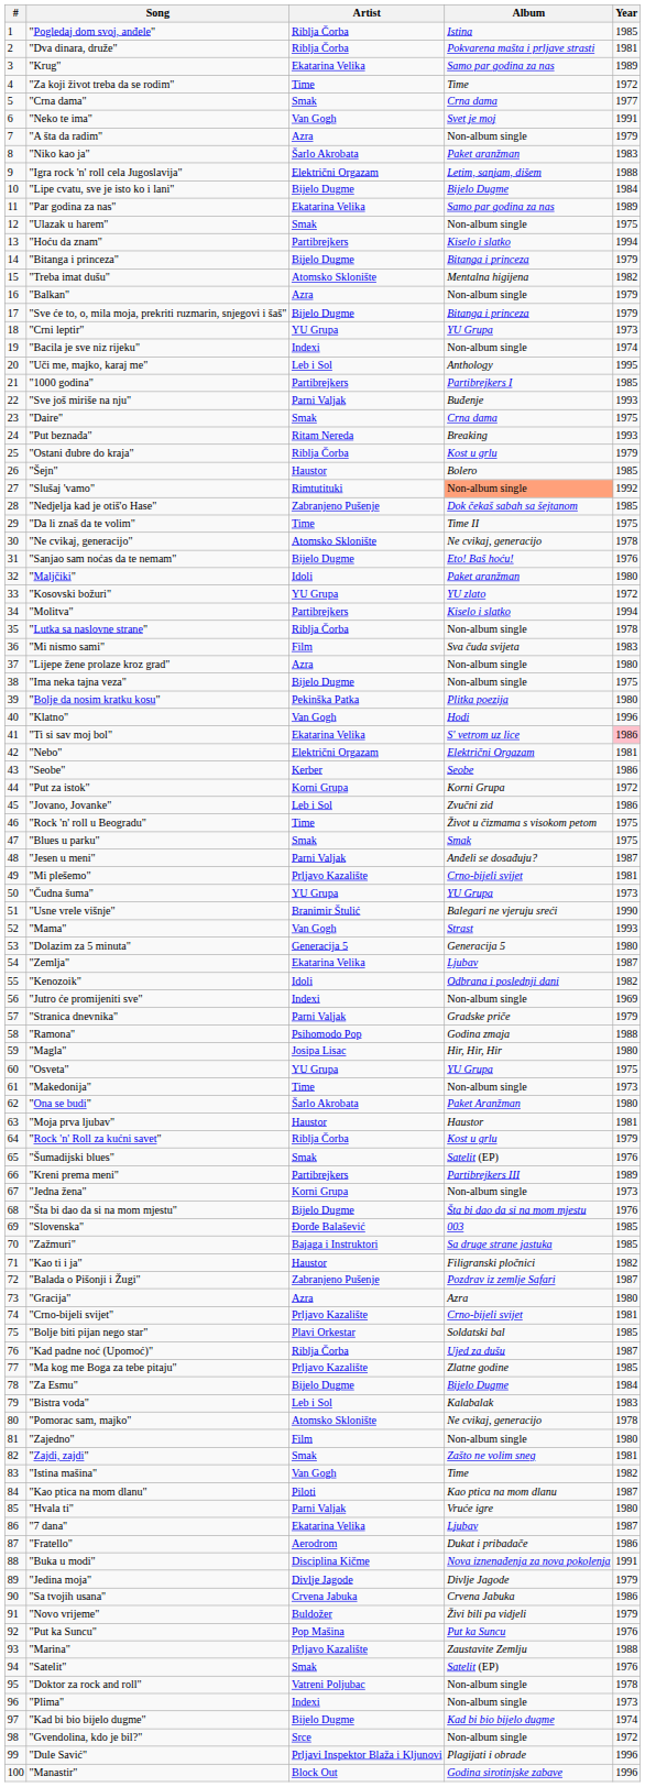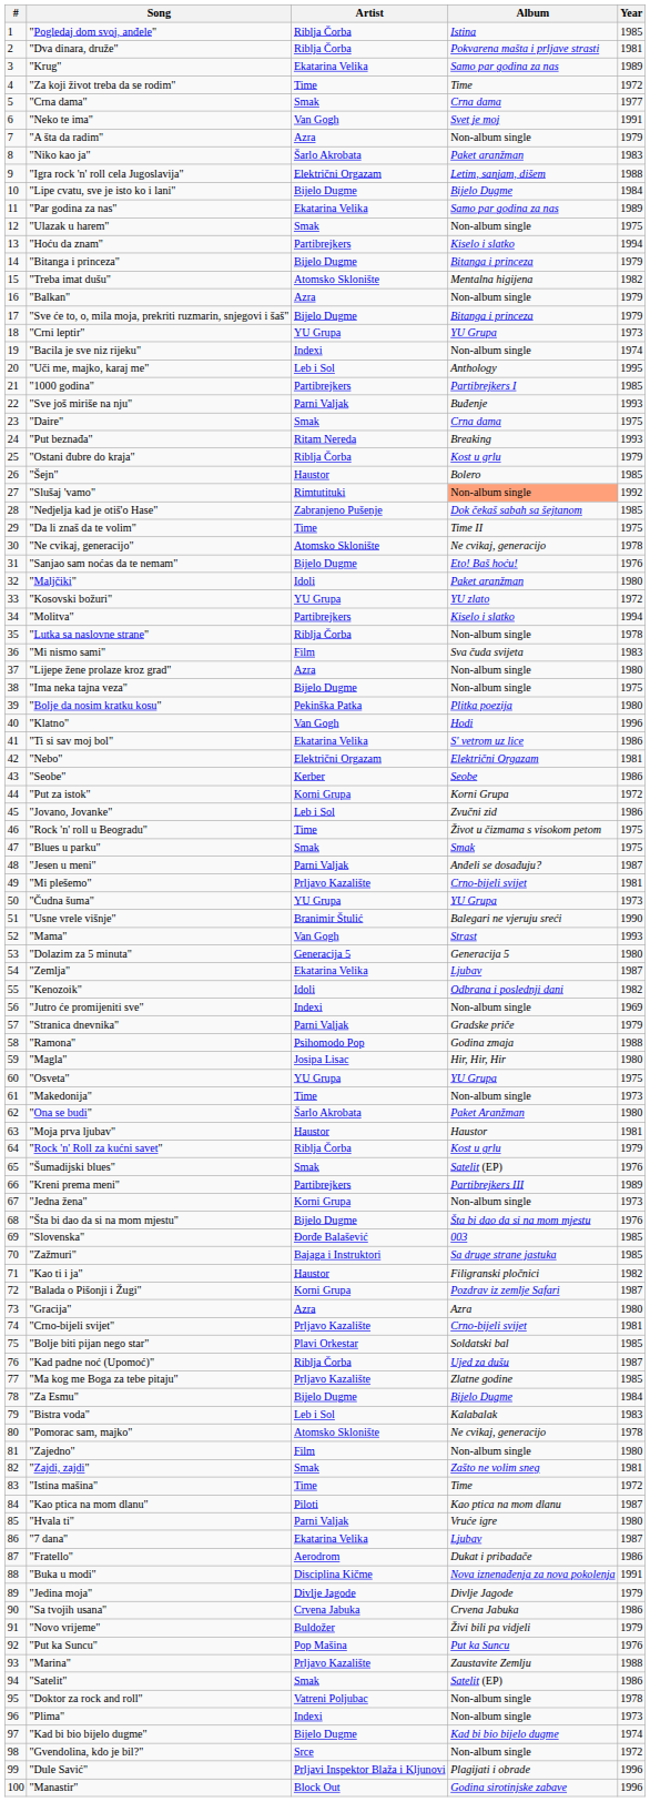 <table class="sortable wikitable">
 <tr>
 <th>#</th>
 <th>Song</th>
 <th>Artist</th>
 <th>Album</th>
 <th>Year</th>
 </tr>
 <tr>
 <td>1</td>
 <td>"<a href='#'>Pogledaj dom svoj, anđele</a>"</td>
 <td><a href='#'>Riblja Čorba</a></td>
 <td><em><a href='#'>Istina</a></em></td>
 <td>1985</td>
 </tr>
 <tr>
 <td>2</td>
 <td>"Dva dinara, druže"</td>
 <td><a href='#'>Riblja Čorba</a></td>
 <td><em><a href='#'>Pokvarena mašta i prljave strasti</a></em></td>
 <td>1981</td>
 </tr>
 <tr>
 <td>3</td>
 <td>"Krug"</td>
 <td><a href='#'>Ekatarina Velika</a></td>
 <td><em><a href='#'>Samo par godina za nas</a></em></td>
 <td>1989</td>
 </tr>
 <tr>
 <td>4</td>
 <td>"Za koji život treba da se rodim"</td>
 <td><a href='#'>Time</a></td>
 <td><em>Time</em></td>
 <td>1972</td>
 </tr>
 <tr>
 <td>5</td>
 <td>"Crna dama"</td>
 <td><a href='#'>Smak</a></td>
 <td><em><a href='#'>Crna dama</a></em></td>
 <td>1977</td>
 </tr>
 <tr>
 <td>6</td>
 <td>"Neko te ima"</td>
 <td><a href='#'>Van Gogh</a></td>
 <td><em><a href='#'>Svet je moj</a></em></td>
 <td>1991</td>
 </tr>
 <tr>
 <td>7</td>
 <td>"A šta da radim"</td>
 <td><a href='#'>Azra</a></td>
 <td>Non-album single</td>
 <td>1979</td>
 </tr>
 <tr>
 <td>8</td>
 <td>"Niko kao ja"</td>
 <td><a href='#'>Šarlo Akrobata</a></td>
 <td><em><a href='#'>Paket aranžman</a></em></td>
 <td>1983</td>
 </tr>
 <tr>
 <td>9</td>
 <td>"Igra rock 'n' roll cela Jugoslavija"</td>
 <td><a href='#'>Električni Orgazam</a></td>
 <td><em><a href='#'>Letim, sanjam, dišem</a></em></td>
 <td>1988</td>
 </tr>
 <tr>
 <td>10</td>
 <td>"Lipe cvatu, sve je isto ko i lani"</td>
 <td><a href='#'>Bijelo Dugme</a></td>
 <td><em><a href='#'>Bijelo Dugme</a></em></td>
 <td>1984</td>
 </tr>
 <tr>
 <td>11</td>
 <td>"Par godina za nas"</td>
 <td><a href='#'>Ekatarina Velika</a></td>
 <td><em><a href='#'>Samo par godina za nas</a></em></td>
 <td>1989</td>
 </tr>
 <tr>
 <td>12</td>
 <td>"Ulazak u harem"</td>
 <td><a href='#'>Smak</a></td>
 <td>Non-album single</td>
 <td>1975</td>
 </tr>
 <tr>
 <td>13</td>
 <td>"Hoću da znam"</td>
 <td><a href='#'>Partibrejkers</a></td>
 <td><em><a href='#'>Kiselo i slatko</a></em></td>
 <td>1994</td>
 </tr>
 <tr>
 <td>14</td>
 <td>"Bitanga i princeza"</td>
 <td><a href='#'>Bijelo Dugme</a></td>
 <td><em><a href='#'>Bitanga i princeza</a></em></td>
 <td>1979</td>
 </tr>
 <tr>
 <td>15</td>
 <td>"Treba imat dušu"</td>
 <td><a href='#'>Atomsko Sklonište</a></td>
 <td><em>Mentalna higijena</em></td>
 <td>1982</td>
 </tr>
 <tr>
 <td>16</td>
 <td>"Balkan"</td>
 <td><a href='#'>Azra</a></td>
 <td>Non-album single</td>
 <td>1979</td>
 </tr>
 <tr>
 <td>17</td>
 <td>"Sve će to, o, mila moja, prekriti ruzmarin, snjegovi i šaš"</td>
 <td><a href='#'>Bijelo Dugme</a></td>
 <td><em><a href='#'>Bitanga i princeza</a></em></td>
 <td>1979</td>
 </tr>
 <tr>
 <td>18</td>
 <td>"Crni leptir"</td>
 <td><a href='#'>YU Grupa</a></td>
 <td><em><a href='#'>YU Grupa</a></em></td>
 <td>1973</td>
 </tr>
 <tr>
 <td>19</td>
 <td>"Bacila je sve niz rijeku"</td>
 <td><a href='#'>Indexi</a></td>
 <td>Non-album single</td>
 <td>1974</td>
 </tr>
 <tr>
 <td>20</td>
 <td>"Uči me, majko, karaj me"</td>
 <td><a href='#'>Leb i Sol</a></td>
 <td><em>Anthology</em></td>
 <td>1995</td>
 </tr>
 <tr>
 <td>21</td>
 <td>"1000 godina"</td>
 <td><a href='#'>Partibrejkers</a></td>
 <td><em><a href='#'>Partibrejkers I</a></em></td>
 <td>1985</td>
 </tr>
 <tr>
 <td>22</td>
 <td>"Sve još miriše na nju"</td>
 <td><a href='#'>Parni Valjak</a></td>
 <td><em>Buđenje</em></td>
 <td>1993</td>
 </tr>
 <tr>
 <td>23</td>
 <td>"Daire"</td>
 <td><a href='#'>Smak</a></td>
 <td><em><a href='#'>Crna dama</a></em></td>
 <td>1975</td>
 </tr>
 <tr>
 <td>24</td>
 <td>"Put beznađa"</td>
 <td><a href='#'>Ritam Nereda</a></td>
 <td><em>Breaking</em></td>
 <td>1993</td>
 </tr>
 <tr>
 <td>25</td>
 <td>"Ostani đubre do kraja"</td>
 <td><a href='#'>Riblja Čorba</a></td>
 <td><em><a href='#'>Kost u grlu</a></em></td>
 <td>1979</td>
 </tr>
 <tr>
 <td>26</td>
 <td>"Šejn"</td>
 <td><a href='#'>Haustor</a></td>
 <td><em>Bolero</em></td>
 <td>1985</td>
 </tr>
 <tr>
 <td>27</td>
 <td>"Slušaj 'vamo"</td>
 <td><a href='#'>Rimtutituki</a></td>
 <td style="background: lightsalmon;">Non-album single</td>
 <td>1992</td>
 </tr>
 <tr>
 <td>28</td>
 <td>"Nedjelja kad je otiš'o Hase"</td>
 <td><a href='#'>Zabranjeno Pušenje</a></td>
 <td><em><a href='#'>Dok čekaš sabah sa šejtanom</a></em></td>
 <td>1985</td>
 </tr>
 <tr>
 <td>29</td>
 <td>"Da li znaš da te volim"</td>
 <td><a href='#'>Time</a></td>
 <td><em>Time II</em></td>
 <td>1975</td>
 </tr>
 <tr>
 <td>30</td>
 <td>"Ne cvikaj, generacijo"</td>
 <td><a href='#'>Atomsko Sklonište</a></td>
 <td><em>Ne cvikaj, generacijo</em></td>
 <td>1978</td>
 </tr>
 <tr>
 <td>31</td>
 <td>"Sanjao sam noćas da te nemam"</td>
 <td><a href='#'>Bijelo Dugme</a></td>
 <td><em><a href='#'>Eto! Baš hoću!</a></em></td>
 <td>1976</td>
 </tr>
 <tr>
 <td>32</td>
 <td>"<a href='#'>Maljčiki</a>"</td>
 <td><a href='#'>Idoli</a></td>
 <td><em><a href='#'>Paket aranžman</a></em></td>
 <td>1980</td>
 </tr>
 <tr>
 <td>33</td>
 <td>"Kosovski božuri"</td>
 <td><a href='#'>YU Grupa</a></td>
 <td><em><a href='#'>YU zlato</a></em></td>
 <td>1972</td>
 </tr>
 <tr>
 <td>34</td>
 <td>"Molitva"</td>
 <td><a href='#'>Partibrejkers</a></td>
 <td><em><a href='#'>Kiselo i slatko</a></em></td>
 <td>1994</td>
 </tr>
 <tr>
 <td>35</td>
 <td>"<a href='#'>Lutka sa naslovne strane</a>"</td>
 <td><a href='#'>Riblja Čorba</a></td>
 <td>Non-album single</td>
 <td>1978</td>
 </tr>
 <tr>
 <td>36</td>
 <td>"Mi nismo sami"</td>
 <td><a href='#'>Film</a></td>
 <td><em>Sva čuda svijeta</em></td>
 <td>1983</td>
 </tr>
 <tr>
 <td>37</td>
 <td>"Lijepe žene prolaze kroz grad"</td>
 <td><a href='#'>Azra</a></td>
 <td>Non-album single</td>
 <td>1980</td>
 </tr>
 <tr>
 <td>38</td>
 <td>"Ima neka tajna veza"</td>
 <td><a href='#'>Bijelo Dugme</a></td>
 <td>Non-album single</td>
 <td>1975</td>
 </tr>
 <tr>
 <td>39</td>
 <td>"<a href='#'>Bolje da nosim kratku kosu</a>"</td>
 <td><a href='#'>Pekinška Patka</a></td>
 <td><em><a href='#'>Plitka poezija</a></em></td>
 <td>1980</td>
 </tr>
 <tr>
 <td>40</td>
 <td>"Klatno"</td>
 <td><a href='#'>Van Gogh</a></td>
 <td><em><a href='#'>Hodi</a></em></td>
 <td>1996</td>
 </tr>
 <tr>
 <td>41</td>
 <td>"Ti si sav moj bol"</td>
 <td><a href='#'>Ekatarina Velika</a></td>
 <td><em><a href='#'>S' vetrom uz lice</a></em></td>
-<td style="background: pink;">1986</td>
+<td>1986</td>
 </tr>
 <tr>
 <td>42</td>
 <td>"Nebo"</td>
 <td><a href='#'>Električni Orgazam</a></td>
 <td><em><a href='#'>Električni Orgazam</a></em></td>
 <td>1981</td>
 </tr>
 <tr>
 <td>43</td>
 <td>"Seobe"</td>
 <td><a href='#'>Kerber</a></td>
 <td><em><a href='#'>Seobe</a></em></td>
 <td>1986</td>
 </tr>
 <tr>
 <td>44</td>
 <td>"Put za istok"</td>
 <td><a href='#'>Korni Grupa</a></td>
 <td><em>Korni Grupa</em></td>
 <td>1972</td>
 </tr>
 <tr>
 <td>45</td>
 <td>"Jovano, Jovanke"</td>
 <td><a href='#'>Leb i Sol</a></td>
 <td><em>Zvučni zid</em></td>
 <td>1986</td>
 </tr>
 <tr>
 <td>46</td>
 <td>"Rock 'n' roll u Beogradu"</td>
 <td><a href='#'>Time</a></td>
 <td><em>Život u čizmama s visokom petom</em></td>
 <td>1975</td>
 </tr>
 <tr>
 <td>47</td>
 <td>"Blues u parku"</td>
 <td><a href='#'>Smak</a></td>
 <td><em><a href='#'>Smak</a></em></td>
 <td>1975</td>
 </tr>
 <tr>
 <td>48</td>
 <td>"Jesen u meni"</td>
 <td><a href='#'>Parni Valjak</a></td>
 <td><em>Anđeli se dosađuju?</em></td>
 <td>1987</td>
 </tr>
 <tr>
 <td>49</td>
 <td>"Mi plešemo"</td>
 <td><a href='#'>Prljavo Kazalište</a></td>
 <td><em><a href='#'>Crno-bijeli svijet</a></em></td>
 <td>1981</td>
 </tr>
 <tr>
 <td>50</td>
 <td>"Čudna šuma"</td>
 <td><a href='#'>YU Grupa</a></td>
 <td><em><a href='#'>YU Grupa</a></em></td>
 <td>1973</td>
 </tr>
 <tr>
 <td>51</td>
 <td>"Usne vrele višnje"</td>
 <td><a href='#'>Branimir Štulić</a></td>
 <td><em>Balegari ne vjeruju sreći</em></td>
 <td>1990</td>
 </tr>
 <tr>
 <td>52</td>
 <td>"Mama"</td>
 <td><a href='#'>Van Gogh</a></td>
 <td><em><a href='#'>Strast</a></em></td>
 <td>1993</td>
 </tr>
 <tr>
 <td>53</td>
 <td>"Dolazim za 5 minuta"</td>
 <td><a href='#'>Generacija 5</a></td>
 <td><em>Generacija 5</em></td>
 <td>1980</td>
 </tr>
 <tr>
 <td>54</td>
 <td>"Zemlja"</td>
 <td><a href='#'>Ekatarina Velika</a></td>
 <td><em><a href='#'>Ljubav</a></em></td>
 <td>1987</td>
 </tr>
 <tr>
 <td>55</td>
 <td>"Kenozoik"</td>
 <td><a href='#'>Idoli</a></td>
 <td><em><a href='#'>Odbrana i poslednji dani</a></em></td>
 <td>1982</td>
 </tr>
 <tr>
 <td>56</td>
 <td>"Jutro će promijeniti sve"</td>
 <td><a href='#'>Indexi</a></td>
 <td>Non-album single</td>
 <td>1969</td>
 </tr>
 <tr>
 <td>57</td>
 <td>"Stranica dnevnika"</td>
 <td><a href='#'>Parni Valjak</a></td>
 <td><em>Gradske priče</em></td>
 <td>1979</td>
 </tr>
 <tr>
 <td>58</td>
 <td>"Ramona"</td>
 <td><a href='#'>Psihomodo Pop</a></td>
 <td><em>Godina zmaja</em></td>
 <td>1988</td>
 </tr>
 <tr>
 <td>59</td>
 <td>"Magla"</td>
 <td><a href='#'>Josipa Lisac</a></td>
 <td><em>Hir, Hir, Hir</em></td>
 <td>1980</td>
 </tr>
 <tr>
 <td>60</td>
 <td>"Osveta"</td>
 <td><a href='#'>YU Grupa</a></td>
 <td><em><a href='#'>YU Grupa</a></em></td>
 <td>1975</td>
 </tr>
 <tr>
 <td>61</td>
 <td>"Makedonija"</td>
 <td><a href='#'>Time</a></td>
 <td>Non-album single</td>
 <td>1973</td>
 </tr>
 <tr>
 <td>62</td>
 <td>"<a href='#'>Ona se budi</a>"</td>
 <td><a href='#'>Šarlo Akrobata</a></td>
 <td><em><a href='#'>Paket Aranžman</a></em></td>
 <td>1980</td>
 </tr>
 <tr>
 <td>63</td>
 <td>"Moja prva ljubav"</td>
 <td><a href='#'>Haustor</a></td>
 <td><em>Haustor</em></td>
 <td>1981</td>
 </tr>
 <tr>
 <td>64</td>
 <td>"<a href='#'>Rock 'n' Roll za kućni savet</a>"</td>
 <td><a href='#'>Riblja Čorba</a></td>
 <td><em><a href='#'>Kost u grlu</a></em></td>
 <td>1979</td>
 </tr>
 <tr>
 <td>65</td>
 <td>"Šumadijski blues"</td>
 <td><a href='#'>Smak</a></td>
 <td><em><a href='#'>Satelit</a></em> (EP)</td>
 <td>1976</td>
 </tr>
 <tr>
 <td>66</td>
 <td>"Kreni prema meni"</td>
 <td><a href='#'>Partibrejkers</a></td>
 <td><em><a href='#'>Partibrejkers III</a></em></td>
 <td>1989</td>
 </tr>
 <tr>
 <td>67</td>
 <td>"Jedna žena"</td>
 <td><a href='#'>Korni Grupa</a></td>
 <td>Non-album single</td>
 <td>1973</td>
 </tr>
 <tr>
 <td>68</td>
 <td>"Šta bi dao da si na mom mjestu"</td>
 <td><a href='#'>Bijelo Dugme</a></td>
 <td><em><a href='#'>Šta bi dao da si na mom mjestu</a></em></td>
 <td>1976</td>
 </tr>
 <tr>
 <td>69</td>
 <td>"Slovenska"</td>
 <td><a href='#'>Đorđe Balašević</a></td>
 <td><em><a href='#'>003</a></em></td>
 <td>1985</td>
 </tr>
 <tr>
 <td>70</td>
 <td>"Zažmuri"</td>
 <td><a href='#'>Bajaga i Instruktori</a></td>
 <td><em><a href='#'>Sa druge strane jastuka</a></em></td>
 <td>1985</td>
 </tr>
 <tr>
 <td>71</td>
 <td>"Kao ti i ja"</td>
 <td><a href='#'>Haustor</a></td>
 <td><em>Filigranski pločnici</em></td>
 <td>1982</td>
 </tr>
 <tr>
 <td>72</td>
 <td>"Balada o Pišonji i Žugi"</td>
-<td><a href='#'>Zabranjeno Pušenje</a></td>
+<td><a href='#'>Korni Grupa</a></td>
 <td><em><a href='#'>Pozdrav iz zemlje Safari</a></em></td>
 <td>1987</td>
 </tr>
 <tr>
 <td>73</td>
 <td>"Gracija"</td>
 <td><a href='#'>Azra</a></td>
 <td><em>Azra</em></td>
 <td>1980</td>
 </tr>
 <tr>
 <td>74</td>
 <td>"Crno-bijeli svijet"</td>
 <td><a href='#'>Prljavo Kazalište</a></td>
 <td><em><a href='#'>Crno-bijeli svijet</a></em></td>
 <td>1981</td>
 </tr>
 <tr>
 <td>75</td>
 <td>"Bolje biti pijan nego star"</td>
 <td><a href='#'>Plavi Orkestar</a></td>
 <td><em>Soldatski bal</em></td>
 <td>1985</td>
 </tr>
 <tr>
 <td>76</td>
 <td>"Kad padne noć (Upomoć)"</td>
 <td><a href='#'>Riblja Čorba</a></td>
 <td><em><a href='#'>Ujed za dušu</a></em></td>
 <td>1987</td>
 </tr>
 <tr>
 <td>77</td>
 <td>"Ma kog me Boga za tebe pitaju"</td>
 <td><a href='#'>Prljavo Kazalište</a></td>
 <td><em>Zlatne godine</em></td>
 <td>1985</td>
 </tr>
 <tr>
 <td>78</td>
 <td>"Za Esmu"</td>
 <td><a href='#'>Bijelo Dugme</a></td>
 <td><em><a href='#'>Bijelo Dugme</a></em></td>
 <td>1984</td>
 </tr>
 <tr>
 <td>79</td>
 <td>"Bistra voda"</td>
 <td><a href='#'>Leb i Sol</a></td>
 <td><em>Kalabalak</em></td>
 <td>1983</td>
 </tr>
 <tr>
 <td>80</td>
 <td>"Pomorac sam, majko"</td>
 <td><a href='#'>Atomsko Sklonište</a></td>
 <td><em>Ne cvikaj, generacijo</em></td>
 <td>1978</td>
 </tr>
 <tr>
 <td>81</td>
 <td>"Zajedno"</td>
 <td><a href='#'>Film</a></td>
 <td>Non-album single</td>
 <td>1980</td>
 </tr>
 <tr>
 <td>82</td>
 <td>"<a href='#'>Zajdi, zajdi</a>"</td>
 <td><a href='#'>Smak</a></td>
 <td><em><a href='#'>Zašto ne volim sneg</a></em></td>
 <td>1981</td>
 </tr>
 <tr>
 <td>83</td>
 <td>"Istina mašina"</td>
-<td><a href='#'>Van Gogh</a></td>
+<td><a href='#'>Time</a></td>
 <td><em>Time</em></td>
-<td>1982</td>
+<td>1972</td>
 </tr>
 <tr>
 <td>84</td>
 <td>"Kao ptica na mom dlanu"</td>
 <td><a href='#'>Piloti</a></td>
 <td><em>Kao ptica na mom dlanu</em></td>
 <td>1987</td>
 </tr>
 <tr>
 <td>85</td>
 <td>"Hvala ti"</td>
 <td><a href='#'>Parni Valjak</a></td>
 <td><em>Vruće igre</em></td>
 <td>1980</td>
 </tr>
 <tr>
 <td>86</td>
 <td>"7 dana"</td>
 <td><a href='#'>Ekatarina Velika</a></td>
 <td><em><a href='#'>Ljubav</a></em></td>
 <td>1987</td>
 </tr>
 <tr>
 <td>87</td>
 <td>"Fratello"</td>
 <td><a href='#'>Aerodrom</a></td>
 <td><em>Dukat i pribadače</em></td>
 <td>1986</td>
 </tr>
 <tr>
 <td>88</td>
 <td>"Buka u modi"</td>
 <td><a href='#'>Disciplina Kičme</a></td>
 <td><em><a href='#'>Nova iznenađenja za nova pokolenja</a></em></td>
 <td>1991</td>
 </tr>
 <tr>
 <td>89</td>
 <td>"Jedina moja"</td>
 <td><a href='#'>Divlje Jagode</a></td>
 <td><em>Divlje Jagode</em></td>
 <td>1979</td>
 </tr>
 <tr>
 <td>90</td>
 <td>"Sa tvojih usana"</td>
 <td><a href='#'>Crvena Jabuka</a></td>
 <td><em>Crvena Jabuka</em></td>
 <td>1986</td>
 </tr>
 <tr>
 <td>91</td>
 <td>"Novo vrijeme"</td>
 <td><a href='#'>Buldožer</a></td>
 <td><em>Živi bili pa vidjeli</em></td>
 <td>1979</td>
 </tr>
 <tr>
 <td>92</td>
 <td>"Put ka Suncu"</td>
 <td><a href='#'>Pop Mašina</a></td>
 <td><em><a href='#'>Put ka Suncu</a></em></td>
 <td>1976</td>
 </tr>
 <tr>
 <td>93</td>
 <td>"Marina"</td>
 <td><a href='#'>Prljavo Kazalište</a></td>
 <td><em>Zaustavite Zemlju</em></td>
 <td>1988</td>
 </tr>
 <tr>
 <td>94</td>
 <td>"Satelit"</td>
 <td><a href='#'>Smak</a></td>
 <td><em><a href='#'>Satelit</a></em> (EP)</td>
-<td>1976</td>
+<td>1986</td>
 </tr>
 <tr>
 <td>95</td>
 <td>"Doktor za rock and roll"</td>
 <td><a href='#'>Vatreni Poljubac</a></td>
 <td>Non-album single</td>
 <td>1978</td>
 </tr>
 <tr>
 <td>96</td>
 <td>"Plima"</td>
 <td><a href='#'>Indexi</a></td>
 <td>Non-album single</td>
 <td>1973</td>
 </tr>
 <tr>
 <td>97</td>
 <td>"Kad bi bio bijelo dugme"</td>
 <td><a href='#'>Bijelo Dugme</a></td>
 <td><em><a href='#'>Kad bi bio bijelo dugme</a></em></td>
 <td>1974</td>
 </tr>
 <tr>
 <td>98</td>
 <td>"Gvendolina, kdo je bil?"</td>
 <td><a href='#'>Srce</a></td>
 <td>Non-album single</td>
 <td>1972</td>
 </tr>
 <tr>
 <td>99</td>
 <td>"Dule Savić"</td>
 <td><a href='#'>Prljavi Inspektor Blaža i Kljunovi</a></td>
 <td><em>Plagijati i obrade</em></td>
 <td>1996</td>
 </tr>
 <tr>
 <td>100</td>
 <td>"Manastir"</td>
 <td><a href='#'>Block Out</a></td>
 <td><em><a href='#'>Godina sirotinjske zabave</a></em></td>
 <td>1996</td>
 </tr>
 </table>
